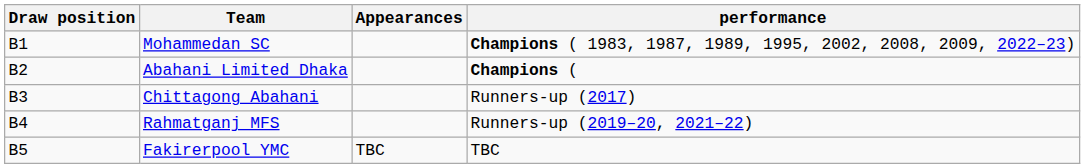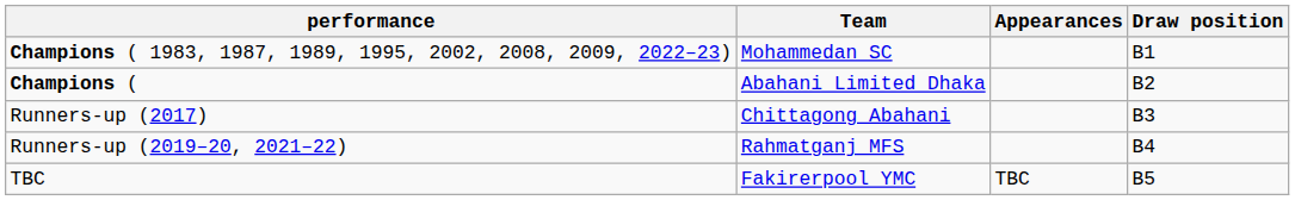 <table class="wikitable">
 <tr>
-<th>Draw position</th>
+<th> performance</th>
 <th>Team</th>
 <th>Appearances</th>
-<th> performance</th>
+<th>Draw position</th>
 </tr>
 <tr>
-<td>B1</td>
+<td><strong>Champions</strong> ( 1983, 1987, 1989, 1995, 2002, 2008, 2009, <a href='#'>2022–23</a>)</td>
 <td style=white-space:nowrap><a href='#'>Mohammedan SC</a></td>
 <td></td>
-<td><strong>Champions</strong> ( 1983, 1987, 1989, 1995, 2002, 2008, 2009, <a href='#'>2022–23</a>)</td>
+<td>B1</td>
 </tr>
 <tr>
-<td>B2</td>
+<td><strong>Champions</strong> (   </td>
 <td style=white-space:nowrap><a href='#'>Abahani Limited Dhaka</a></td>
 <td></td>
-<td><strong>Champions</strong> (   </td>
+<td>B2</td>
 </tr>
 <tr>
-<td>B3</td>
+<td>Runners-up (<a href='#'>2017</a>)</td>
 <td style=white-space:nowrap><a href='#'>Chittagong Abahani</a></td>
 <td></td>
-<td>Runners-up (<a href='#'>2017</a>)</td>
+<td>B3</td>
 </tr>
 <tr>
-<td>B4</td>
+<td>Runners-up (<a href='#'>2019–20</a>, <a href='#'>2021–22</a>)</td>
 <td style=white-space:nowrap><a href='#'>Rahmatganj MFS</a></td>
 <td></td>
-<td>Runners-up (<a href='#'>2019–20</a>, <a href='#'>2021–22</a>)</td>
+<td>B4</td>
 </tr>
 <tr>
-<td>B5</td>
+<td>TBC</td>
 <td style=white-space:nowrap><a href='#'>Fakirerpool YMC</a></td>
 <td>TBC</td>
-<td>TBC</td>
+<td>B5</td>
 </tr>
 </table>
